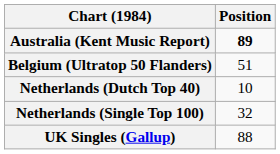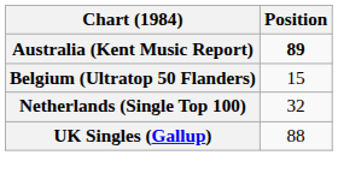 <table class="wikitable sortable plainrowheaders" style="text-align:center">
 <tr>
 <th scope="col">Chart (1984)</th>
 <th scope="col">Position</th>
 </tr>
 <tr>
 <th scope="row">Australia (Kent Music Report)</th>
 <td><strong>89</strong></td>
 </tr>
 <tr>
 <th scope="row">Belgium (Ultratop 50 Flanders)</th>
-<td>51</td>
-</tr>
-<tr>
-<th scope="row">Netherlands (Dutch Top 40)</th>
-<td>10</td>
+<td>15</td>
 </tr>
 <tr>
 <th scope="row">Netherlands (Single Top 100)</th>
 <td>32</td>
 </tr>
 <tr>
 <th scope="row">UK Singles (<a href='#'>Gallup</a>)</th>
 <td>88</td>
 </tr>
 </table>
